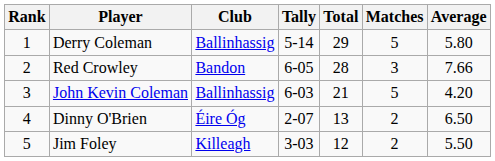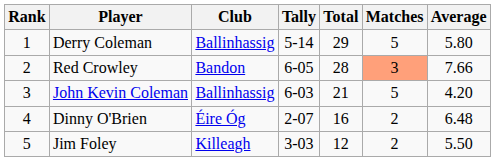 <table class="wikitable">
 <tr>
 <th>Rank</th>
 <th>Player</th>
 <th>Club</th>
 <th>Tally</th>
 <th>Total</th>
 <th>Matches</th>
 <th>Average</th>
 </tr>
 <tr>
 <td rowspan="1" style="text-align:center;">1</td>
 <td>Derry Coleman</td>
 <td><a href='#'>Ballinhassig</a></td>
 <td align=center>5-14</td>
 <td align=center>29</td>
 <td align=center>5</td>
 <td align=center>5.80</td>
 </tr>
 <tr>
 <td rowspan="1" style="text-align:center;">2</td>
 <td>Red Crowley</td>
 <td><a href='#'>Bandon</a></td>
 <td align=center>6-05</td>
 <td align=center>28</td>
-<td align=center>3</td>
+<td align=center style="background: lightsalmon;">3</td>
 <td align=center>7.66</td>
 </tr>
 <tr>
 <td rowspan="1" style="text-align:center;">3</td>
 <td><a href='#'>John Kevin Coleman</a></td>
 <td><a href='#'>Ballinhassig</a></td>
 <td align=center>6-03</td>
 <td align=center>21</td>
 <td align=center>5</td>
 <td align=center>4.20</td>
 </tr>
 <tr>
 <td rowspan="1" style="text-align:center;">4</td>
 <td>Dinny O'Brien</td>
 <td><a href='#'>Éire Óg</a></td>
 <td align=center>2-07</td>
-<td align=center>13</td>
+<td align=center>16</td>
 <td align=center>2</td>
-<td align=center>6.50</td>
+<td align=center>6.48</td>
 </tr>
 <tr>
 <td rowspan="1" style="text-align:center;">5</td>
 <td>Jim Foley</td>
 <td><a href='#'>Killeagh</a></td>
 <td align=center>3-03</td>
 <td align=center>12</td>
 <td align=center>2</td>
 <td align=center>5.50</td>
 </tr>
 </table>
